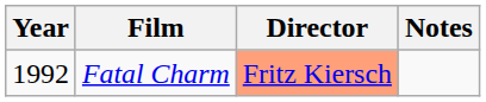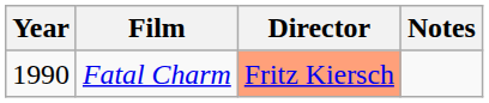 <table class="wikitable">
 <tr>
 <th>Year</th>
 <th>Film</th>
 <th>Director</th>
 <th>Notes</th>
 </tr>
 <tr>
-<td>1992</td>
+<td>1990</td>
 <td><em><a href='#'>Fatal Charm</a></em></td>
 <td style="background: lightsalmon;"><a href='#'>Fritz Kiersch</a></td>
 <td><small></small></td>
 </tr>
 </table>
